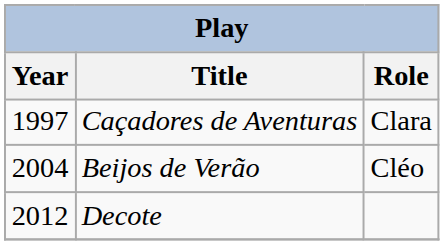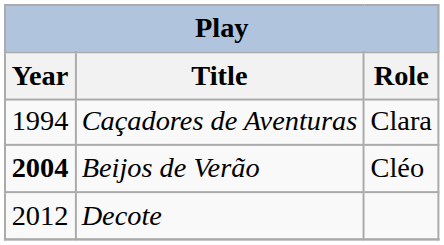 <table class="wikitable" style="font-size: 90%;">
 <tr>
 <th colspan="4" style="background: LightSteelBlue;">Play</th>
 </tr>
 <tr>
 <th>Year</th>
 <th>Title</th>
 <th>Role</th>
 </tr>
 <tr>
-<td>1997</td>
+<td>1994</td>
 <td><em>Caçadores de Aventuras</em></td>
 <td>Clara</td>
 </tr>
 <tr>
-<td>2004</td>
+<td><strong>2004</strong></td>
 <td><em>Beijos de Verão</em></td>
 <td>Cléo</td>
 </tr>
 <tr>
 <td>2012</td>
 <td><em>Decote</em></td>
 <td></td>
 </tr>
 <tr>
 </tr>
 </table>
